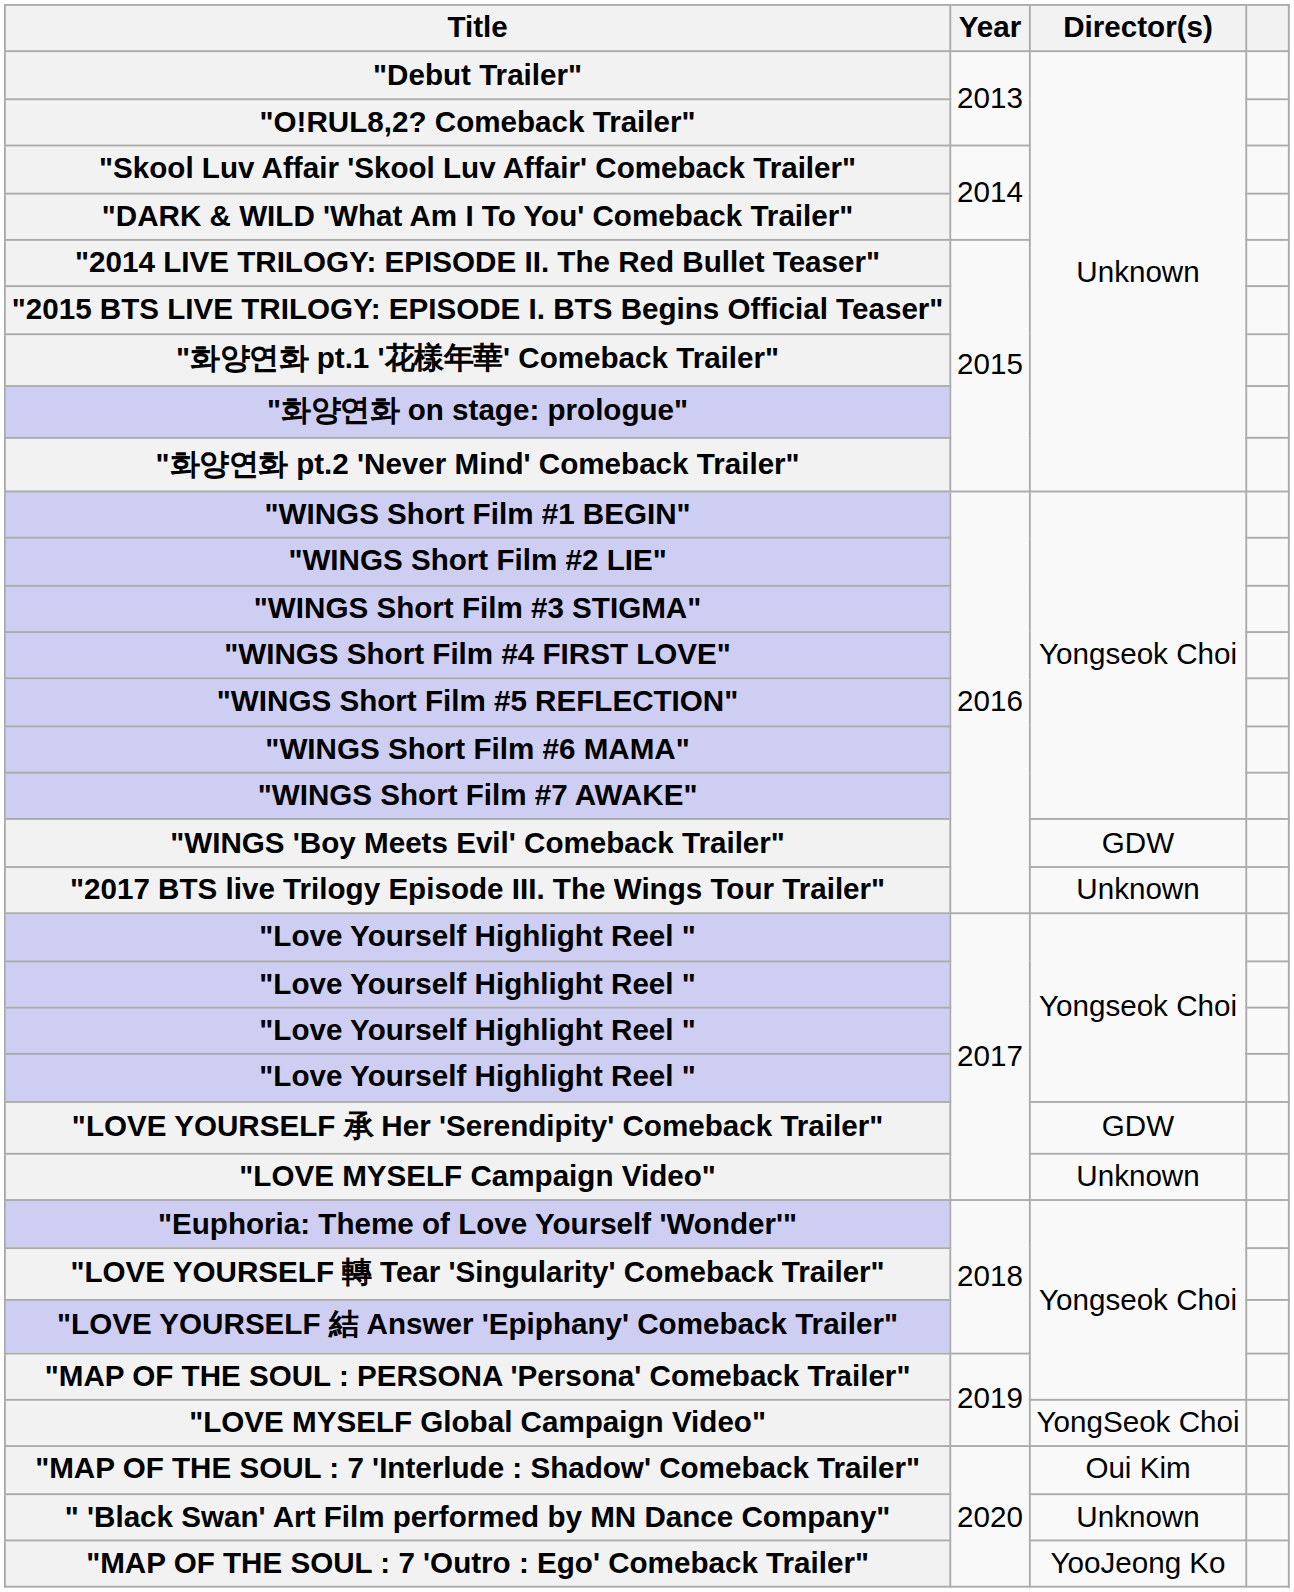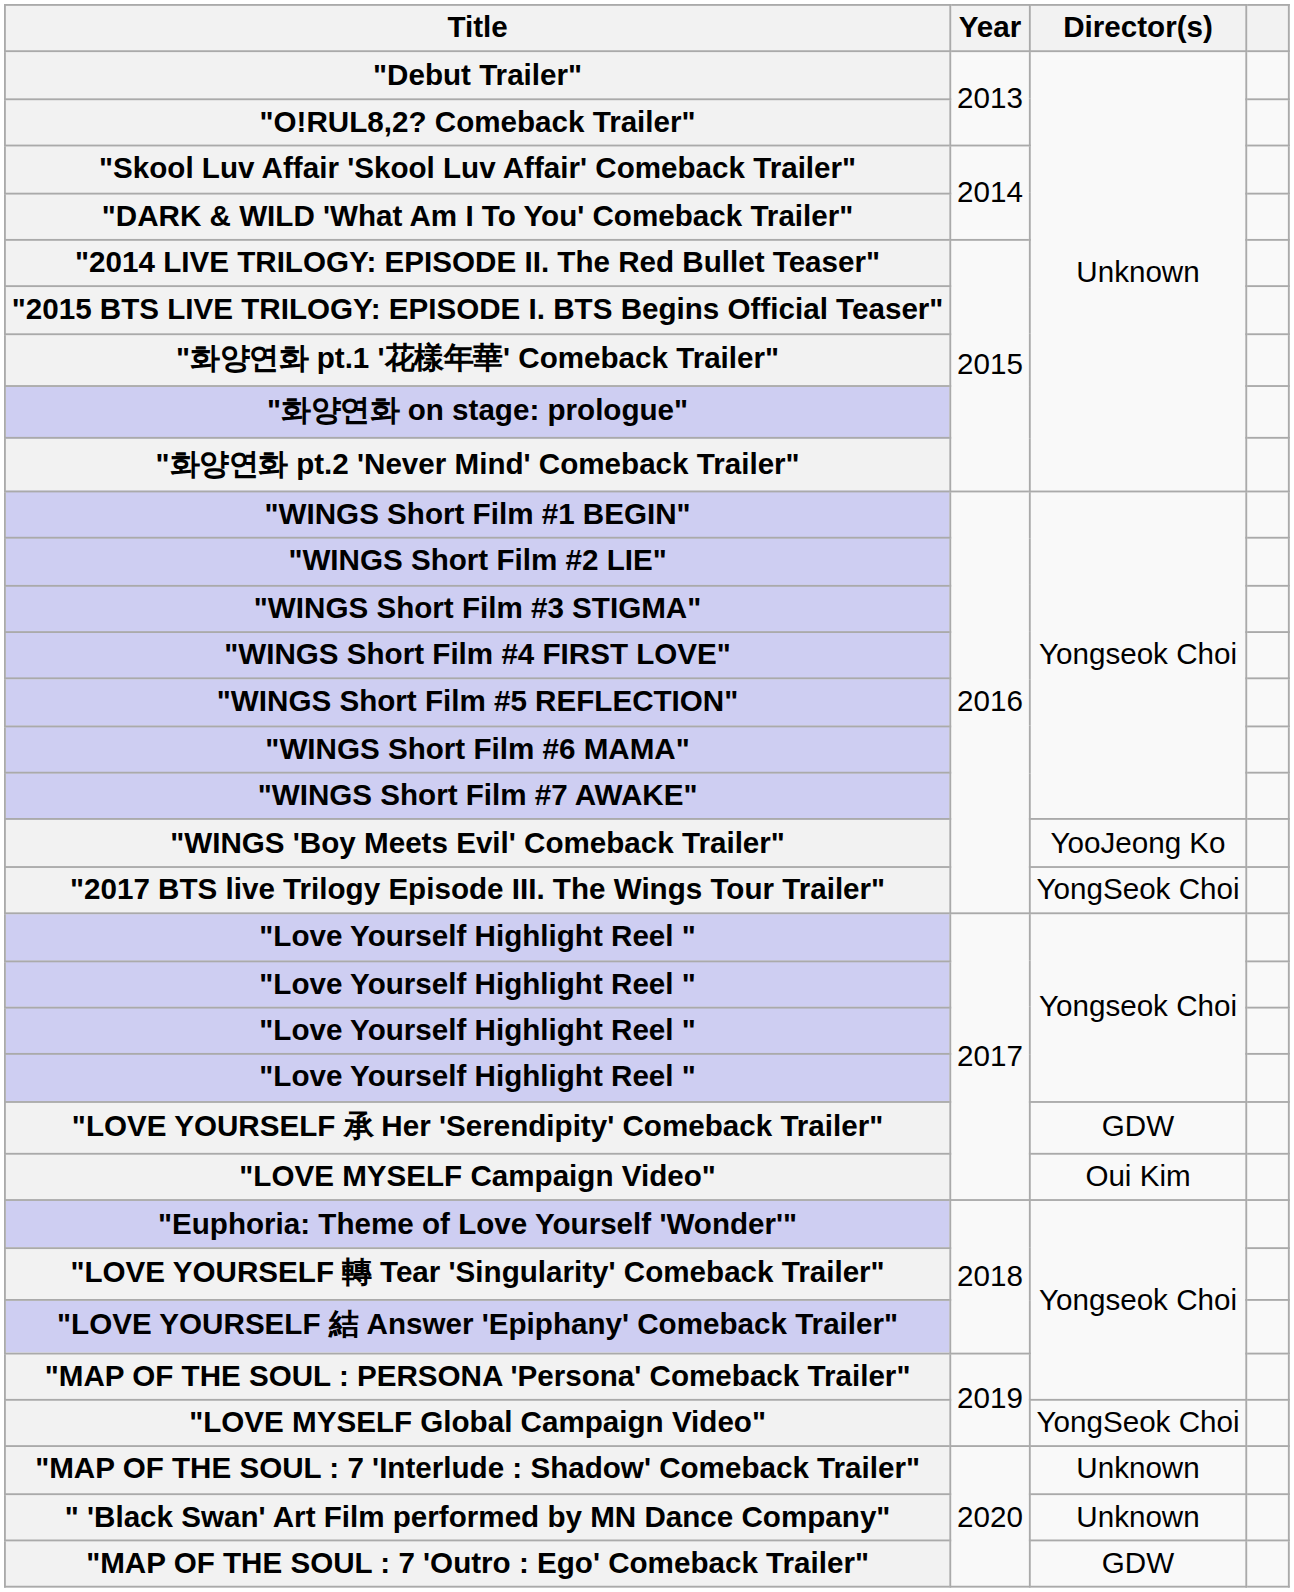 <table class="wikitable sortable plainrowheaders" style="text-align:center;">
 <tr>
 <th scope="col">Title</th>
 <th scope="col">Year</th>
 <th scope="col">Director(s)</th>
 <th scope="col" style="width:1em;"></th>
 </tr>
 <tr>
 <th scope="row">"Debut Trailer"</th>
 <td rowspan="2">2013</td>
 <td rowspan="9">Unknown</td>
 <td style="text-align:center"></td>
 </tr>
 <tr>
 <th scope="row">"O!RUL8,2? Comeback Trailer"</th>
 <td style="text-align:center"></td>
 </tr>
 <tr>
 <th scope="row">"Skool Luv Affair 'Skool Luv Affair' Comeback Trailer"</th>
 <td rowspan="2">2014</td>
 <td style="text-align:center"></td>
 </tr>
 <tr>
 <th scope="row">"DARK & WILD 'What Am I To You' Comeback Trailer"</th>
 <td style="text-align:center"></td>
 </tr>
 <tr>
 <th scope="row">"2014 LIVE TRILOGY: EPISODE II. The Red Bullet Teaser"</th>
 <td rowspan="5">2015</td>
 <td style="text-align:center"></td>
 </tr>
 <tr>
 <th scope="row">"2015 BTS LIVE TRILOGY: EPISODE I. BTS Begins Official Teaser"</th>
 <td style="text-align:center"></td>
 </tr>
 <tr>
 <th scope="row">"화양연화 pt.1 '花樣年華' Comeback Trailer"</th>
 <td style="text-align:center"></td>
 </tr>
 <tr>
 <th scope="row" style="background-color:#CECEF2">"화양연화 on stage: prologue"</th>
 <td style="text-align:center"></td>
 </tr>
 <tr>
 <th scope="row">"화양연화 pt.2 'Never Mind' Comeback Trailer"</th>
 <td style="text-align:center"></td>
 </tr>
 <tr>
 <th scope="row" style="background-color:#CECEF2">"WINGS Short Film #1 BEGIN"</th>
 <td rowspan="9">2016</td>
 <td rowspan="7">Yongseok Choi</td>
 <td style="text-align:center"></td>
 </tr>
 <tr>
 <th scope="row" style="background-color:#CECEF2">"WINGS Short Film #2 LIE"</th>
 <td style="text-align:center"></td>
 </tr>
 <tr>
 <th scope="row" style="background-color:#CECEF2">"WINGS Short Film #3 STIGMA"</th>
 <td style="text-align:center"></td>
 </tr>
 <tr>
 <th scope="row" style="background-color:#CECEF2">"WINGS Short Film #4 FIRST LOVE"</th>
 <td style="text-align:center"></td>
 </tr>
 <tr>
 <th scope="row" style="background-color:#CECEF2">"WINGS Short Film #5 REFLECTION"</th>
 <td style="text-align:center"></td>
 </tr>
 <tr>
 <th scope="row" style="background-color:#CECEF2">"WINGS Short Film #6 MAMA"</th>
 <td style="text-align:center"></td>
 </tr>
 <tr>
 <th scope="row" style="background-color:#CECEF2">"WINGS Short Film #7 AWAKE"</th>
 <td style="text-align:center"></td>
 </tr>
 <tr>
 <th scope="row">"WINGS 'Boy Meets Evil' Comeback Trailer"</th>
-<td>GDW</td>
+<td>YooJeong Ko</td>
 <td style="text-align:center"></td>
 </tr>
 <tr>
 <th scope="row">"2017 BTS live Trilogy Episode III. The Wings Tour Trailer"</th>
-<td>Unknown</td>
+<td>YongSeok Choi</td>
 <td style="text-align:center"></td>
 </tr>
 <tr>
 <th scope="row" style="background-color:#CECEF2">"Love Yourself Highlight Reel "</th>
 <td rowspan="6">2017</td>
 <td rowspan="4">Yongseok Choi</td>
 <td style="text-align:center"></td>
 </tr>
 <tr>
 <th scope="row" style="background-color:#CECEF2">"Love Yourself Highlight Reel "</th>
 <td style="text-align:center"></td>
 </tr>
 <tr>
 <th scope="row" style="background-color:#CECEF2">"Love Yourself Highlight Reel "</th>
 <td style="text-align:center"></td>
 </tr>
 <tr>
 <th scope="row" style="background-color:#CECEF2">"Love Yourself Highlight Reel "</th>
 <td style="text-align:center"></td>
 </tr>
 <tr>
 <th scope="row">"LOVE YOURSELF 承 Her 'Serendipity' Comeback Trailer"</th>
 <td>GDW</td>
 <td style="text-align:center"></td>
 </tr>
 <tr>
 <th scope="row">"LOVE MYSELF Campaign Video"</th>
-<td>Unknown</td>
+<td>Oui Kim</td>
 <td style="text-align:center"></td>
 </tr>
 <tr>
 <th scope="row" style="background-color:#CECEF2">"Euphoria: Theme of Love Yourself  'Wonder'"</th>
 <td rowspan="3">2018</td>
 <td rowspan="4">Yongseok Choi</td>
 <td style="text-align:center"></td>
 </tr>
 <tr>
 <th scope="row">"LOVE YOURSELF 轉 Tear 'Singularity' Comeback Trailer"</th>
 <td style="text-align:center"></td>
 </tr>
 <tr>
 <th scope="row" style="background-color:#CECEF2">"LOVE YOURSELF 結 Answer 'Epiphany' Comeback Trailer"</th>
 <td style="text-align:center"></td>
 </tr>
 <tr>
 <th scope="row">"MAP OF THE SOUL : PERSONA 'Persona' Comeback Trailer"</th>
 <td rowspan="2">2019</td>
 <td style="text-align:center"></td>
 </tr>
 <tr>
 <th scope="row">"LOVE MYSELF Global Campaign Video"</th>
 <td>YongSeok Choi</td>
 <td style="text-align:center"></td>
 </tr>
 <tr>
 <th scope="row">"MAP OF THE SOUL : 7 'Interlude : Shadow' Comeback Trailer"</th>
 <td rowspan="3">2020</td>
-<td>Oui Kim</td>
+<td>Unknown</td>
 <td style="text-align:center"></td>
 </tr>
 <tr>
 <th scope="row">" 'Black Swan' Art Film performed by MN Dance Company"</th>
 <td>Unknown</td>
 <td style="text-align:center"></td>
 </tr>
 <tr>
 <th scope="row">"MAP OF THE SOUL : 7 'Outro : Ego' Comeback Trailer"</th>
-<td>YooJeong Ko</td>
+<td>GDW</td>
 <td style="text-align:center"></td>
 </tr>
 </table>
